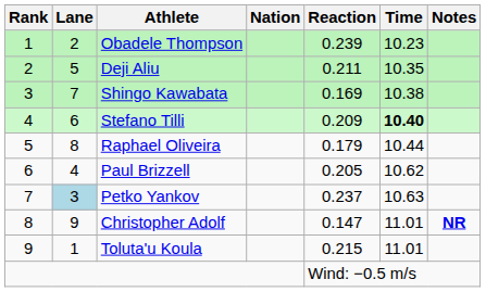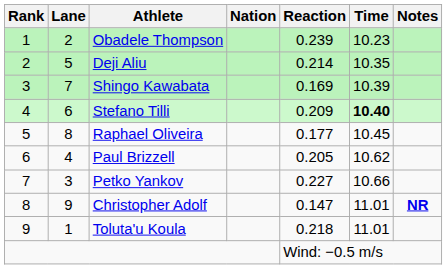 <table class="wikitable sortable" style="text-align:center">
 <tr>
 <th>Rank</th>
 <th>Lane</th>
 <th>Athlete</th>
 <th>Nation</th>
 <th>Reaction</th>
 <th>Time</th>
 <th>Notes</th>
 </tr>
 <tr bgcolor=bbf3bb>
 <td>1</td>
 <td>2</td>
 <td align="left"><a href='#'>Obadele Thompson</a></td>
 <td align="left"></td>
 <td align="center">0.239</td>
 <td>10.23</td>
 <td></td>
 </tr>
 <tr bgcolor=bbf3bb>
 <td>2</td>
 <td>5</td>
 <td align="left"><a href='#'>Deji Aliu</a></td>
 <td align="left"></td>
-<td align="center">0.211</td>
+<td align="center">0.214</td>
 <td>10.35</td>
 <td></td>
 </tr>
 <tr bgcolor=bbf3bb>
 <td>3</td>
 <td>7</td>
 <td align="left"><a href='#'>Shingo Kawabata</a></td>
 <td align="left"></td>
 <td align="center">0.169</td>
-<td>10.38</td>
+<td>10.39</td>
 <td></td>
 </tr>
 <tr bgcolor=ccf9cc>
 <td>4</td>
 <td>6</td>
 <td align="left"><a href='#'>Stefano Tilli</a></td>
 <td align="left"></td>
 <td align="center">0.209</td>
 <td><strong>10.40</strong></td>
 <td></td>
 </tr>
 <tr>
 <td>5</td>
 <td>8</td>
 <td align="left"><a href='#'>Raphael Oliveira</a></td>
 <td align="left"></td>
-<td align="center">0.179</td>
-<td>10.44</td>
+<td align="center">0.177</td>
+<td>10.45</td>
 <td></td>
 </tr>
 <tr>
 <td>6</td>
 <td>4</td>
 <td align="left"><a href='#'>Paul Brizzell</a></td>
 <td align="left"></td>
 <td align="center">0.205</td>
 <td>10.62</td>
 <td></td>
 </tr>
 <tr>
 <td>7</td>
-<td style="background: lightblue;">3</td>
+<td>3</td>
 <td align="left"><a href='#'>Petko Yankov</a></td>
 <td align="left"></td>
-<td align="center">0.237</td>
-<td>10.63</td>
+<td align="center">0.227</td>
+<td>10.66</td>
 <td></td>
 </tr>
 <tr>
 <td>8</td>
 <td>9</td>
 <td align="left"><a href='#'>Christopher Adolf</a></td>
 <td align="left"></td>
 <td align="center">0.147</td>
 <td>11.01</td>
 <td><strong><a href='#'>NR</a></strong></td>
 </tr>
 <tr>
 <td>9</td>
 <td>1</td>
 <td align="left"><a href='#'>Toluta'u Koula</a></td>
 <td align="left"></td>
-<td align="center">0.215</td>
+<td align="center">0.218</td>
 <td>11.01</td>
 <td></td>
 </tr>
 <tr class="sortbottom">
 <td colspan=4></td>
 <td colspan="3" style="text-align:left;">Wind: −0.5 m/s</td>
 </tr>
 </table>
